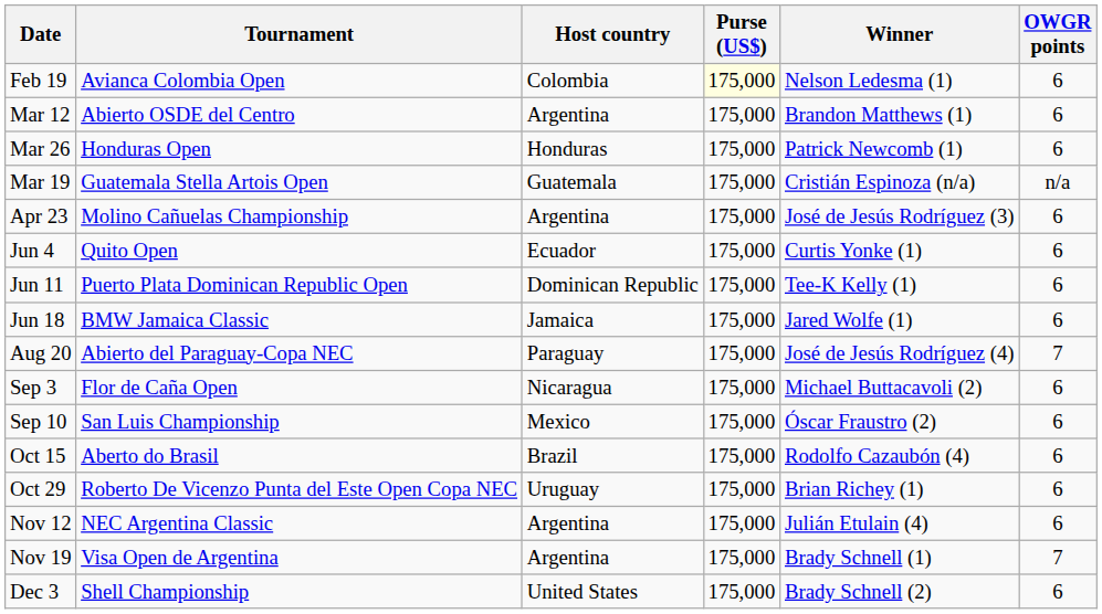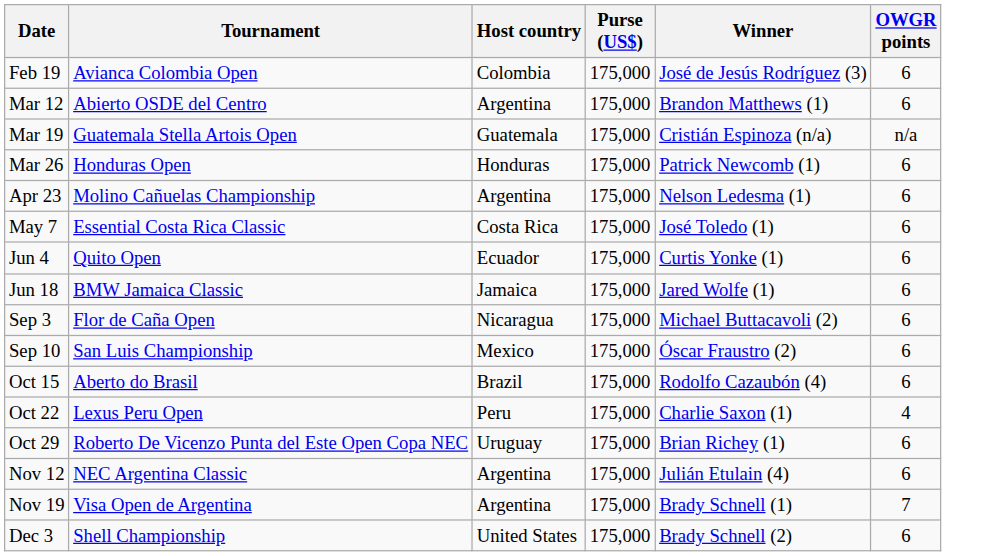 <table class="wikitable" style="font-size:95%;">
 <tr>
 <th>Date</th>
 <th>Tournament</th>
 <th>Host country</th>
 <th>Purse<br>(<a href='#'>US$</a>)</th>
 <th>Winner</th>
 <th><a href='#'>OWGR</a><br>points</th>
 </tr>
 <tr>
 <td>Feb 19</td>
 <td><a href='#'>Avianca Colombia Open</a></td>
 <td>Colombia</td>
-<td align=right style="background: lightyellow;">175,000</td>
-<td> <a href='#'>Nelson Ledesma</a> (1)</td>
+<td align=right>175,000</td>
+<td> <a href='#'>José de Jesús Rodríguez</a> (3)</td>
 <td align=center>6</td>
 </tr>
 <tr>
 <td>Mar 12</td>
 <td><a href='#'>Abierto OSDE del Centro</a></td>
 <td>Argentina</td>
 <td align=right>175,000</td>
 <td> <a href='#'>Brandon Matthews</a> (1)</td>
 <td align=center>6</td>
 </tr>
 <tr>
+<td>Mar 19</td>
+<td><a href='#'>Guatemala Stella Artois Open</a></td>
+<td>Guatemala</td>
+<td align=right>175,000</td>
+<td> <a href='#'>Cristián Espinoza</a> (n/a)</td>
+<td align=center>n/a</td>
+</tr>
+<tr>
 <td>Mar 26</td>
 <td><a href='#'>Honduras Open</a></td>
 <td>Honduras</td>
 <td align=right>175,000</td>
 <td> <a href='#'>Patrick Newcomb</a> (1)</td>
 <td align=center>6</td>
 </tr>
 <tr>
-<td>Mar 19</td>
-<td><a href='#'>Guatemala Stella Artois Open</a></td>
-<td>Guatemala</td>
-<td align=right>175,000</td>
-<td> <a href='#'>Cristián Espinoza</a> (n/a)</td>
-<td align=center>n/a</td>
-</tr>
-<tr>
 <td>Apr 23</td>
 <td><a href='#'>Molino Cañuelas Championship</a></td>
 <td>Argentina</td>
 <td align=right>175,000</td>
-<td> <a href='#'>José de Jesús Rodríguez</a> (3)</td>
+<td> <a href='#'>Nelson Ledesma</a> (1)</td>
+<td align=center>6</td>
+</tr>
+<tr>
+<td>May 7</td>
+<td><a href='#'>Essential Costa Rica Classic</a></td>
+<td>Costa Rica</td>
+<td align=right>175,000</td>
+<td> <a href='#'>José Toledo</a> (1)</td>
 <td align=center>6</td>
 </tr>
 <tr>
 <td>Jun 4</td>
 <td><a href='#'>Quito Open</a></td>
 <td>Ecuador</td>
 <td align=right>175,000</td>
 <td> <a href='#'>Curtis Yonke</a> (1)</td>
 <td align=center>6</td>
 </tr>
 <tr>
-<td>Jun 11</td>
-<td><a href='#'>Puerto Plata Dominican Republic Open</a></td>
-<td>Dominican Republic</td>
-<td align=right>175,000</td>
-<td> <a href='#'>Tee-K Kelly</a> (1)</td>
-<td align=center>6</td>
-</tr>
-<tr>
 <td>Jun 18</td>
 <td><a href='#'>BMW Jamaica Classic</a></td>
 <td>Jamaica</td>
 <td align=right>175,000</td>
 <td> <a href='#'>Jared Wolfe</a> (1)</td>
 <td align=center>6</td>
-</tr>
-<tr>
-<td>Aug 20</td>
-<td><a href='#'>Abierto del Paraguay-Copa NEC</a></td>
-<td>Paraguay</td>
-<td align=right>175,000</td>
-<td> <a href='#'>José de Jesús Rodríguez</a> (4)</td>
-<td align=center>7</td>
 </tr>
 <tr>
 <td>Sep 3</td>
 <td><a href='#'>Flor de Caña Open</a></td>
 <td>Nicaragua</td>
 <td align=right>175,000</td>
 <td> <a href='#'>Michael Buttacavoli</a> (2)</td>
 <td align=center>6</td>
 </tr>
 <tr>
 <td>Sep 10</td>
 <td><a href='#'>San Luis Championship</a></td>
 <td>Mexico</td>
 <td align=right>175,000</td>
 <td> <a href='#'>Óscar Fraustro</a> (2)</td>
 <td align=center>6</td>
 </tr>
 <tr>
 <td>Oct 15</td>
 <td><a href='#'>Aberto do Brasil</a></td>
 <td>Brazil</td>
 <td align=right>175,000</td>
 <td> <a href='#'>Rodolfo Cazaubón</a> (4)</td>
 <td align=center>6</td>
+</tr>
+<tr>
+<td>Oct 22</td>
+<td><a href='#'>Lexus Peru Open</a></td>
+<td>Peru</td>
+<td align=right>175,000</td>
+<td> <a href='#'>Charlie Saxon</a> (1)</td>
+<td align=center>4</td>
 </tr>
 <tr>
 <td>Oct 29</td>
 <td><a href='#'>Roberto De Vicenzo Punta del Este Open Copa NEC</a></td>
 <td>Uruguay</td>
 <td align=right>175,000</td>
 <td> <a href='#'>Brian Richey</a> (1)</td>
 <td align=center>6</td>
 </tr>
 <tr>
 <td>Nov 12</td>
 <td><a href='#'>NEC Argentina Classic</a></td>
 <td>Argentina</td>
 <td align=right>175,000</td>
 <td> <a href='#'>Julián Etulain</a> (4)</td>
 <td align=center>6</td>
 </tr>
 <tr>
 <td>Nov 19</td>
 <td><a href='#'>Visa Open de Argentina</a></td>
 <td>Argentina</td>
 <td align=right>175,000</td>
 <td> <a href='#'>Brady Schnell</a> (1)</td>
 <td align=center>7</td>
 </tr>
 <tr>
 <td>Dec 3</td>
 <td><a href='#'>Shell Championship</a></td>
 <td>United States</td>
 <td align=right>175,000</td>
 <td> <a href='#'>Brady Schnell</a> (2)</td>
 <td align=center>6</td>
 </tr>
 </table>
